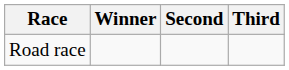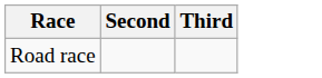 <table class="wikitable">
 <tr>
 <th>Race</th>
-<th>Winner</th>
 <th>Second</th>
 <th>Third</th>
 </tr>
 <tr>
 <td>Road race</td>
 <td></td>
 <td></td>
-<td></td>
 </tr>
 </table>
